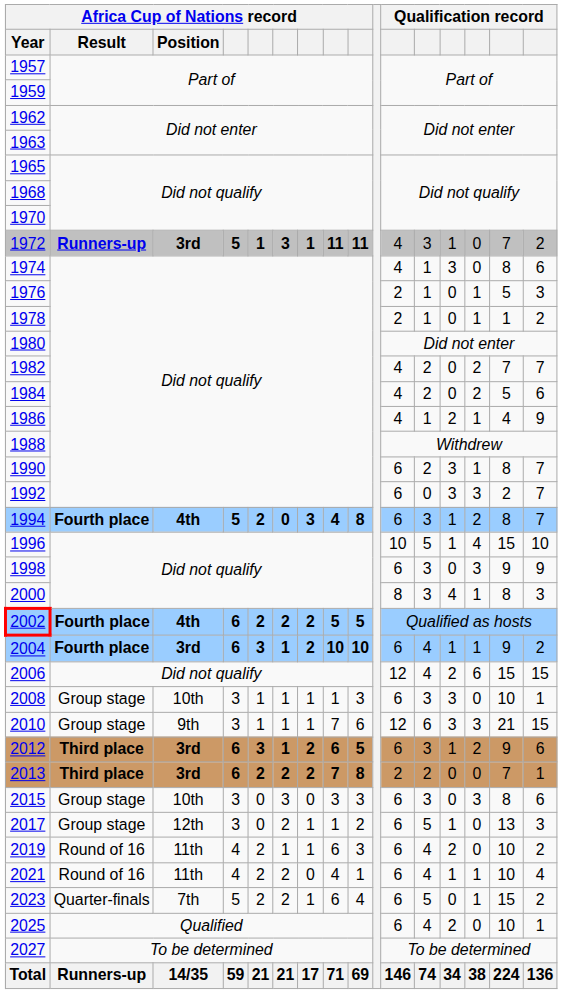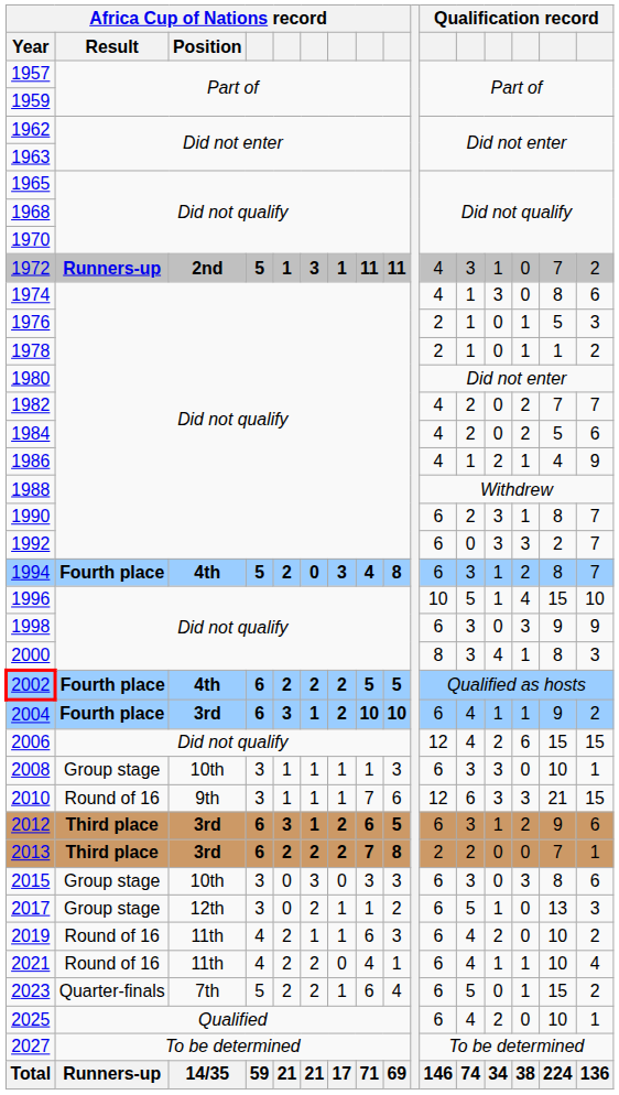 <table class="wikitable" style="text-align: center;">
 <tr>
 <th colspan="9"><a href='#'>Africa Cup of Nations</a> record</th>
 <th width="1" rowspan="40"></th>
 <th colspan="6">Qualification record</th>
 </tr>
 <tr>
 <th>Year</th>
 <th>Result</th>
 <th>Position</th>
 <th></th>
 <th></th>
 <th></th>
 <th></th>
 <th></th>
 <th></th>
 <th></th>
 <th></th>
 <th></th>
 <th></th>
 <th></th>
 <th></th>
 </tr>
 <tr>
 <td> <a href='#'>1957</a></td>
 <td rowspan="2" colspan="8"><em>Part of </em></td>
 <td rowspan="2" colspan="6"><em>Part of </em></td>
 </tr>
 <tr>
 <td> <a href='#'>1959</a></td>
 </tr>
 <tr>
 <td> <a href='#'>1962</a></td>
 <td rowspan="2" colspan="8"><em>Did not enter</em></td>
 <td rowspan="2" colspan="6"><em>Did not enter</em></td>
 </tr>
 <tr>
 <td> <a href='#'>1963</a></td>
 </tr>
 <tr>
 <td> <a href='#'>1965</a></td>
 <td rowspan="3" colspan="8"><em>Did not qualify</em></td>
 <td rowspan="3" colspan="6"><em>Did not qualify</em></td>
 </tr>
 <tr>
 <td> <a href='#'>1968</a></td>
 </tr>
 <tr>
 <td> <a href='#'>1970</a></td>
 </tr>
 <tr style="background:silver;">
 <td> <a href='#'>1972</a></td>
 <td><strong><a href='#'>Runners-up</a></strong></td>
-<td><strong>3rd</strong></td>
+<td><strong>2nd</strong></td>
 <td><strong>5</strong></td>
 <td><strong>1</strong></td>
 <td><strong>3</strong></td>
 <td><strong>1</strong></td>
 <td><strong>11</strong></td>
 <td><strong>11</strong></td>
 <td>4</td>
 <td>3</td>
 <td>1</td>
 <td>0</td>
 <td>7</td>
 <td>2</td>
 </tr>
 <tr>
 <td> <a href='#'>1974</a></td>
 <td colspan="8" rowspan="10"><em>Did not qualify</em></td>
 <td>4</td>
 <td>1</td>
 <td>3</td>
 <td>0</td>
 <td>8</td>
 <td>6</td>
 </tr>
 <tr>
 <td> <a href='#'>1976</a></td>
 <td>2</td>
 <td>1</td>
 <td>0</td>
 <td>1</td>
 <td>5</td>
 <td>3</td>
 </tr>
 <tr>
 <td> <a href='#'>1978</a></td>
 <td>2</td>
 <td>1</td>
 <td>0</td>
 <td>1</td>
 <td>1</td>
 <td>2</td>
 </tr>
 <tr>
 <td> <a href='#'>1980</a></td>
 <td colspan="6"><em>Did not enter</em></td>
 </tr>
 <tr>
 <td> <a href='#'>1982</a></td>
 <td>4</td>
 <td>2</td>
 <td>0</td>
 <td>2</td>
 <td>7</td>
 <td>7</td>
 </tr>
 <tr>
 <td> <a href='#'>1984</a></td>
 <td>4</td>
 <td>2</td>
 <td>0</td>
 <td>2</td>
 <td>5</td>
 <td>6</td>
 </tr>
 <tr>
 <td> <a href='#'>1986</a></td>
 <td>4</td>
 <td>1</td>
 <td>2</td>
 <td>1</td>
 <td>4</td>
 <td>9</td>
 </tr>
 <tr>
 <td> <a href='#'>1988</a></td>
 <td colspan="6"><em>Withdrew</em></td>
 </tr>
 <tr>
 <td> <a href='#'>1990</a></td>
 <td>6</td>
 <td>2</td>
 <td>3</td>
 <td>1</td>
 <td>8</td>
 <td>7</td>
 </tr>
 <tr>
 <td> <a href='#'>1992</a></td>
 <td>6</td>
 <td>0</td>
 <td>3</td>
 <td>3</td>
 <td>2</td>
 <td>7</td>
 </tr>
 <tr style="background:#9acdff;">
 <td> <a href='#'>1994</a></td>
 <td><strong>Fourth place</strong></td>
 <td><strong>4th</strong></td>
 <td><strong>5</strong></td>
 <td><strong>2</strong></td>
 <td><strong>0</strong></td>
 <td><strong>3</strong></td>
 <td><strong>4</strong></td>
 <td><strong>8</strong></td>
 <td>6</td>
 <td>3</td>
 <td>1</td>
 <td>2</td>
 <td>8</td>
 <td>7</td>
 </tr>
 <tr>
 <td> <a href='#'>1996</a></td>
 <td colspan="8" rowspan="3"><em>Did not qualify</em></td>
 <td>10</td>
 <td>5</td>
 <td>1</td>
 <td>4</td>
 <td>15</td>
 <td>10</td>
 </tr>
 <tr>
 <td> <a href='#'>1998</a></td>
 <td>6</td>
 <td>3</td>
 <td>0</td>
 <td>3</td>
 <td>9</td>
 <td>9</td>
 </tr>
 <tr>
 <td>  <a href='#'>2000</a></td>
 <td>8</td>
 <td>3</td>
 <td>4</td>
 <td>1</td>
 <td>8</td>
 <td>3</td>
 </tr>
 <tr style="background:#9acdff;">
 <td style="border: 3px solid red"> <a href='#'>2002</a></td>
 <td><strong>Fourth place</strong></td>
 <td><strong>4th</strong></td>
 <td><strong>6</strong></td>
 <td><strong>2</strong></td>
 <td><strong>2</strong></td>
 <td><strong>2</strong></td>
 <td><strong>5</strong></td>
 <td><strong>5</strong></td>
 <td colspan="6"><em>Qualified as hosts</em></td>
 </tr>
 <tr style="background:#9acdff;">
 <td> <a href='#'>2004</a></td>
 <td><strong>Fourth place</strong></td>
 <td><strong>3rd</strong></td>
 <td><strong>6</strong></td>
 <td><strong>3</strong></td>
 <td><strong>1</strong></td>
 <td><strong>2</strong></td>
 <td><strong>10</strong></td>
 <td><strong>10</strong></td>
 <td>6</td>
 <td>4</td>
 <td>1</td>
 <td>1</td>
 <td>9</td>
 <td>2</td>
 </tr>
 <tr>
 <td> <a href='#'>2006</a></td>
 <td colspan="8"><em>Did not qualify</em></td>
 <td>12</td>
 <td>4</td>
 <td>2</td>
 <td>6</td>
 <td>15</td>
 <td>15</td>
 </tr>
 <tr>
 <td> <a href='#'>2008</a></td>
 <td>Group stage</td>
 <td>10th</td>
 <td>3</td>
 <td>1</td>
 <td>1</td>
 <td>1</td>
 <td>1</td>
 <td>3</td>
 <td>6</td>
 <td>3</td>
 <td>3</td>
 <td>0</td>
 <td>10</td>
 <td>1</td>
 </tr>
 <tr>
 <td> <a href='#'>2010</a></td>
-<td>Group stage</td>
+<td>Round of 16</td>
 <td>9th</td>
 <td>3</td>
 <td>1</td>
 <td>1</td>
 <td>1</td>
 <td>7</td>
 <td>6</td>
 <td>12</td>
 <td>6</td>
 <td>3</td>
 <td>3</td>
 <td>21</td>
 <td>15</td>
 </tr>
 <tr style="background:#cc9966;">
 <td>  <a href='#'>2012</a></td>
 <td><strong>Third place</strong></td>
 <td><strong>3rd</strong></td>
 <td><strong>6</strong></td>
 <td><strong>3</strong></td>
 <td><strong>1</strong></td>
 <td><strong>2</strong></td>
 <td><strong>6</strong></td>
 <td><strong>5</strong></td>
 <td>6</td>
 <td>3</td>
 <td>1</td>
 <td>2</td>
 <td>9</td>
 <td>6</td>
 </tr>
 <tr style="background:#cc9966;">
 <td> <a href='#'>2013</a></td>
 <td><strong>Third place</strong></td>
 <td><strong>3rd</strong></td>
 <td><strong>6</strong></td>
 <td><strong>2</strong></td>
 <td><strong>2</strong></td>
 <td><strong>2</strong></td>
 <td><strong>7</strong></td>
 <td><strong>8</strong></td>
 <td>2</td>
 <td>2</td>
 <td>0</td>
 <td>0</td>
 <td>7</td>
 <td>1</td>
 </tr>
 <tr>
 <td> <a href='#'>2015</a></td>
 <td>Group stage</td>
 <td>10th</td>
 <td>3</td>
 <td>0</td>
 <td>3</td>
 <td>0</td>
 <td>3</td>
 <td>3</td>
 <td>6</td>
 <td>3</td>
 <td>0</td>
 <td>3</td>
 <td>8</td>
 <td>6</td>
 </tr>
 <tr>
 <td> <a href='#'>2017</a></td>
 <td>Group stage</td>
 <td>12th</td>
 <td>3</td>
 <td>0</td>
 <td>2</td>
 <td>1</td>
 <td>1</td>
 <td>2</td>
 <td>6</td>
 <td>5</td>
 <td>1</td>
 <td>0</td>
 <td>13</td>
 <td>3</td>
 </tr>
 <tr>
 <td> <a href='#'>2019</a></td>
 <td>Round of 16</td>
 <td>11th</td>
 <td>4</td>
 <td>2</td>
 <td>1</td>
 <td>1</td>
 <td>6</td>
 <td>3</td>
 <td>6</td>
 <td>4</td>
 <td>2</td>
 <td>0</td>
 <td>10</td>
 <td>2</td>
 </tr>
 <tr>
 <td> <a href='#'>2021</a></td>
 <td>Round of 16</td>
 <td>11th</td>
 <td>4</td>
 <td>2</td>
 <td>2</td>
 <td>0</td>
 <td>4</td>
 <td>1</td>
 <td>6</td>
 <td>4</td>
 <td>1</td>
 <td>1</td>
 <td>10</td>
 <td>4</td>
 </tr>
 <tr>
 <td> <a href='#'>2023</a></td>
 <td>Quarter-finals</td>
 <td>7th</td>
 <td>5</td>
 <td>2</td>
 <td>2</td>
 <td>1</td>
 <td>6</td>
 <td>4</td>
 <td>6</td>
 <td>5</td>
 <td>0</td>
 <td>1</td>
 <td>15</td>
 <td>2</td>
 </tr>
 <tr>
 <td> <a href='#'>2025</a></td>
 <td colspan=8><em>Qualified</em></td>
 <td>6</td>
 <td>4</td>
 <td>2</td>
 <td>0</td>
 <td>10</td>
 <td>1</td>
 </tr>
 <tr>
 <td>   <a href='#'>2027</a></td>
 <td colspan=8><em>To be determined</em></td>
 <td colspan=6><em>To be determined</em></td>
 </tr>
 <tr>
 <th><strong>Total</strong></th>
 <th><strong>Runners-up</strong></th>
 <th><strong>14/35</strong></th>
 <th><strong>59</strong></th>
 <th><strong>21</strong></th>
 <th><strong>21</strong></th>
 <th><strong>17</strong></th>
 <th><strong>71</strong></th>
 <th><strong>69</strong></th>
 <th><strong>146</strong></th>
 <th><strong>74</strong></th>
 <th><strong>34</strong></th>
 <th><strong>38</strong></th>
 <th><strong>224</strong></th>
 <th><strong>136</strong></th>
 </tr>
 </table>
